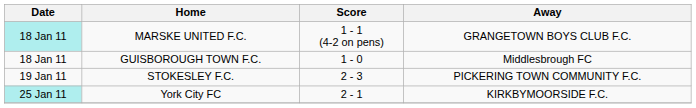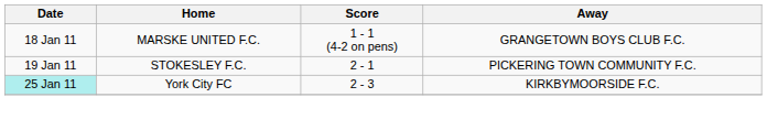 <table class="wikitable " style="text-align:center; width:80%;">
 <tr>
 <th>Date</th>
 <th>Home</th>
 <th>Score</th>
 <th>Away</th>
 </tr>
 <tr>
-<td style="background: paleturquoise;">18 Jan 11</td>
+<td>18 Jan 11</td>
 <td>MARSKE UNITED F.C.</td>
 <td>1 - 1<br>(4-2 on pens)</td>
 <td>GRANGETOWN BOYS CLUB F.C.</td>
 </tr>
 <tr>
-<td>18 Jan 11</td>
-<td>GUISBOROUGH TOWN F.C.</td>
-<td>1 - 0</td>
-<td>Middlesbrough FC</td>
-</tr>
-<tr>
 <td>19 Jan 11</td>
 <td>STOKESLEY  F.C.</td>
-<td>2 - 3</td>
+<td>2 - 1</td>
 <td>PICKERING TOWN COMMUNITY F.C.</td>
 </tr>
 <tr>
 <td style="background: paleturquoise;">25 Jan 11</td>
 <td>York City FC</td>
-<td>2 - 1</td>
+<td>2 - 3</td>
 <td>KIRKBYMOORSIDE F.C.</td>
 </tr>
 <tr>
 </tr>
 </table>
